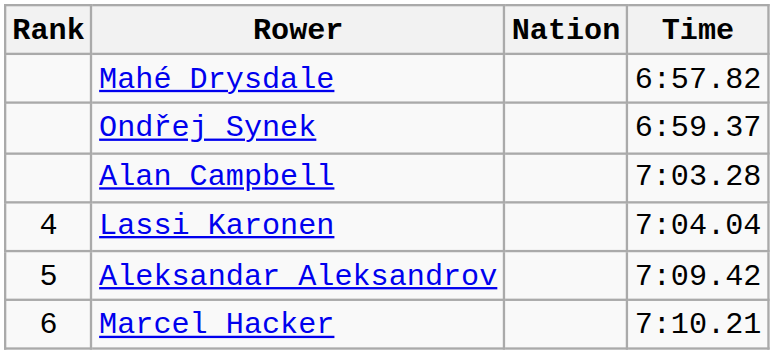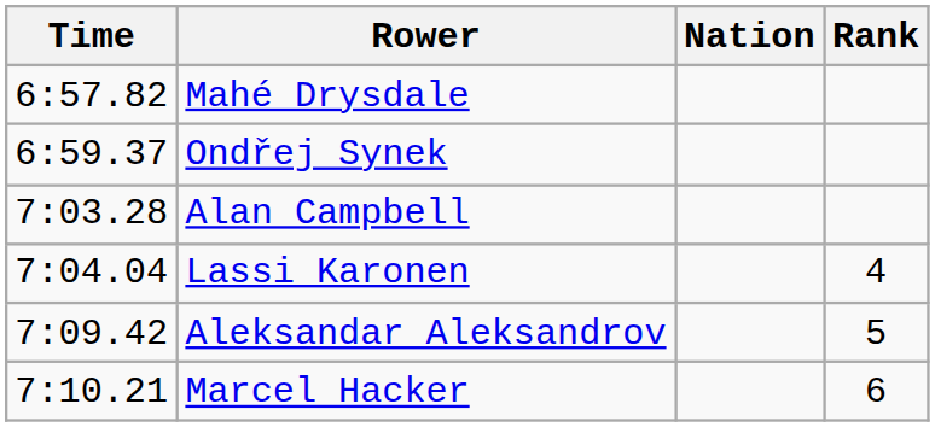 <table class="wikitable sortable" style="text-align:center">
 <tr>
-<th>Rank</th>
+<th>Time</th>
 <th>Rower</th>
 <th>Nation</th>
-<th>Time</th>
+<th>Rank</th>
 </tr>
 <tr>
-<td></td>
+<td>6:57.82</td>
 <td align=left><a href='#'>Mahé Drysdale</a></td>
 <td align=left></td>
-<td>6:57.82</td>
+<td></td>
 </tr>
 <tr>
-<td></td>
+<td>6:59.37</td>
 <td align=left><a href='#'>Ondřej Synek</a></td>
 <td align=left></td>
-<td>6:59.37</td>
+<td></td>
 </tr>
 <tr>
-<td></td>
+<td>7:03.28</td>
 <td align=left><a href='#'>Alan Campbell</a></td>
 <td align=left></td>
-<td>7:03.28</td>
+<td></td>
 </tr>
 <tr>
-<td>4</td>
+<td>7:04.04</td>
 <td align=left><a href='#'>Lassi Karonen</a></td>
 <td align=left></td>
-<td>7:04.04</td>
+<td>4</td>
 </tr>
 <tr>
-<td>5</td>
+<td>7:09.42</td>
 <td align=left><a href='#'>Aleksandar Aleksandrov</a></td>
 <td align=left></td>
-<td>7:09.42</td>
+<td>5</td>
 </tr>
 <tr>
-<td>6</td>
+<td>7:10.21</td>
 <td align=left><a href='#'>Marcel Hacker</a></td>
 <td align=left></td>
-<td>7:10.21</td>
+<td>6</td>
 </tr>
 </table>
